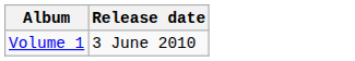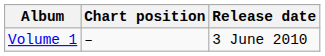 <table class="wikitable">
 <tr>
 <th>Album</th>
+<th>Chart position</th>
 <th>Release date</th>
 </tr>
 <tr>
 <td><a href='#'>Volume 1</a></td>
+<td>–</td>
 <td>3 June 2010</td>
 </tr>
 </table>
